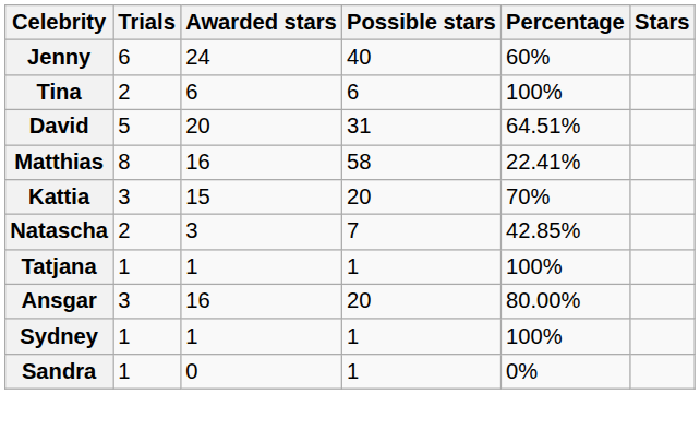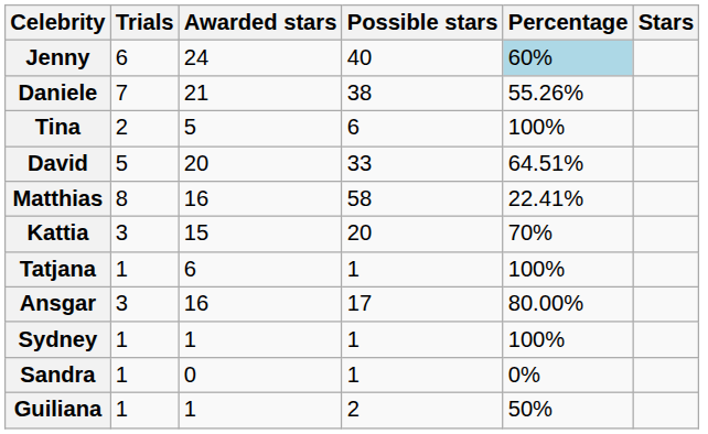 <table class="wikitable sortable center">
 <tr>
 <th>Celebrity</th>
 <th>Trials</th>
 <th>Awarded stars</th>
 <th>Possible stars</th>
 <th>Percentage</th>
 <th>Stars</th>
 </tr>
 <tr>
 <th>Jenny</th>
 <td>6</td>
 <td>24</td>
 <td>40</td>
-<td>60%</td>
+<td style="background: lightblue;">60%</td>
+<td></td>
+</tr>
+<tr>
+<th>Daniele</th>
+<td>7</td>
+<td>21</td>
+<td>38</td>
+<td>55.26%</td>
 <td></td>
 </tr>
 <tr>
 <th>Tina</th>
 <td>2</td>
-<td>6</td>
+<td>5</td>
 <td>6</td>
 <td>100%</td>
 <td></td>
 </tr>
 <tr>
 <th>David</th>
 <td>5</td>
 <td>20</td>
-<td>31</td>
+<td>33</td>
 <td>64.51%</td>
 <td></td>
 </tr>
 <tr>
 <th>Matthias</th>
 <td>8</td>
 <td>16</td>
 <td>58</td>
 <td>22.41%</td>
 <td></td>
 </tr>
 <tr>
 <th>Kattia</th>
 <td>3</td>
 <td>15</td>
 <td>20</td>
 <td>70%</td>
 <td></td>
 </tr>
 <tr>
-<th>Natascha</th>
-<td>2</td>
-<td>3</td>
-<td>7</td>
-<td>42.85%</td>
-<td></td>
-</tr>
-<tr>
 <th>Tatjana</th>
 <td>1</td>
-<td>1</td>
+<td>6</td>
 <td>1</td>
 <td>100%</td>
 <td></td>
 </tr>
 <tr>
 <th>Ansgar</th>
 <td>3</td>
 <td>16</td>
-<td>20</td>
+<td>17</td>
 <td>80.00%</td>
 <td></td>
 </tr>
 <tr>
 <th>Sydney</th>
 <td>1</td>
 <td>1</td>
 <td>1</td>
 <td>100%</td>
 <td></td>
 </tr>
 <tr>
 <th>Sandra</th>
 <td>1</td>
 <td>0</td>
 <td>1</td>
 <td>0%</td>
 <td></td>
 </tr>
+<tr>
+<th>Guiliana</th>
+<td>1</td>
+<td>1</td>
+<td>2</td>
+<td>50%</td>
+<td></td>
+</tr>
 </table>
